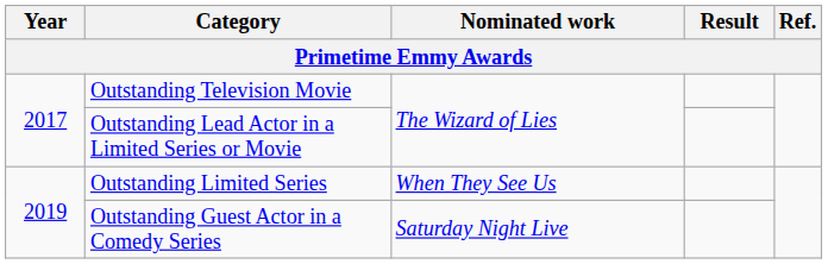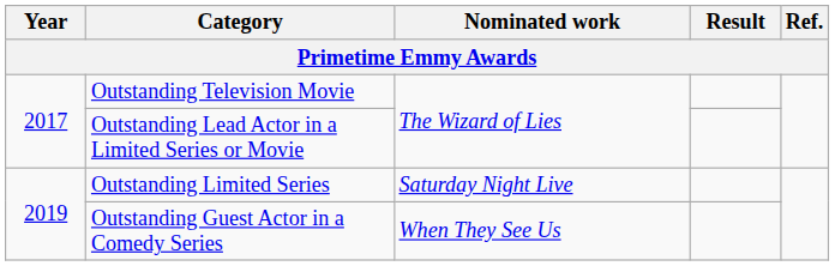 <table class=wikitable>
 <tr>
 <th scope="col" style="width:5em;">Year</th>
 <th scope="col" style="width:26em;">Category</th>
 <th scope="col" style="width:25em;">Nominated work</th>
 <th scope="col" style="width:5em;">Result</th>
 <th>Ref.</th>
 </tr>
 <tr>
 <th colspan=5><a href='#'>Primetime Emmy Awards</a></th>
 </tr>
 <tr>
 <td style="text-align:center;", rowspan="2"><a href='#'>2017</a></td>
 <td><a href='#'>Outstanding Television Movie</a></td>
 <td rowspan="2"><em><a href='#'>The Wizard of Lies</a></em></td>
 <td></td>
 <td style="text-align:center;" rowspan="2"></td>
 </tr>
 <tr>
 <td><a href='#'>Outstanding Lead Actor in a Limited Series or Movie</a></td>
 <td></td>
 </tr>
 <tr>
 <td style="text-align:center;", rowspan="2"><a href='#'>2019</a></td>
 <td><a href='#'>Outstanding Limited Series</a></td>
-<td><em><a href='#'>When They See Us</a></em></td>
+<td><em><a href='#'>Saturday Night Live</a></em></td>
 <td></td>
 <td style="text-align:center;" rowspan="2"></td>
 </tr>
 <tr>
 <td><a href='#'>Outstanding Guest Actor in a Comedy Series</a></td>
-<td><em><a href='#'>Saturday Night Live</a></em></td>
+<td><em><a href='#'>When They See Us</a></em></td>
 <td></td>
 </tr>
 </table>
